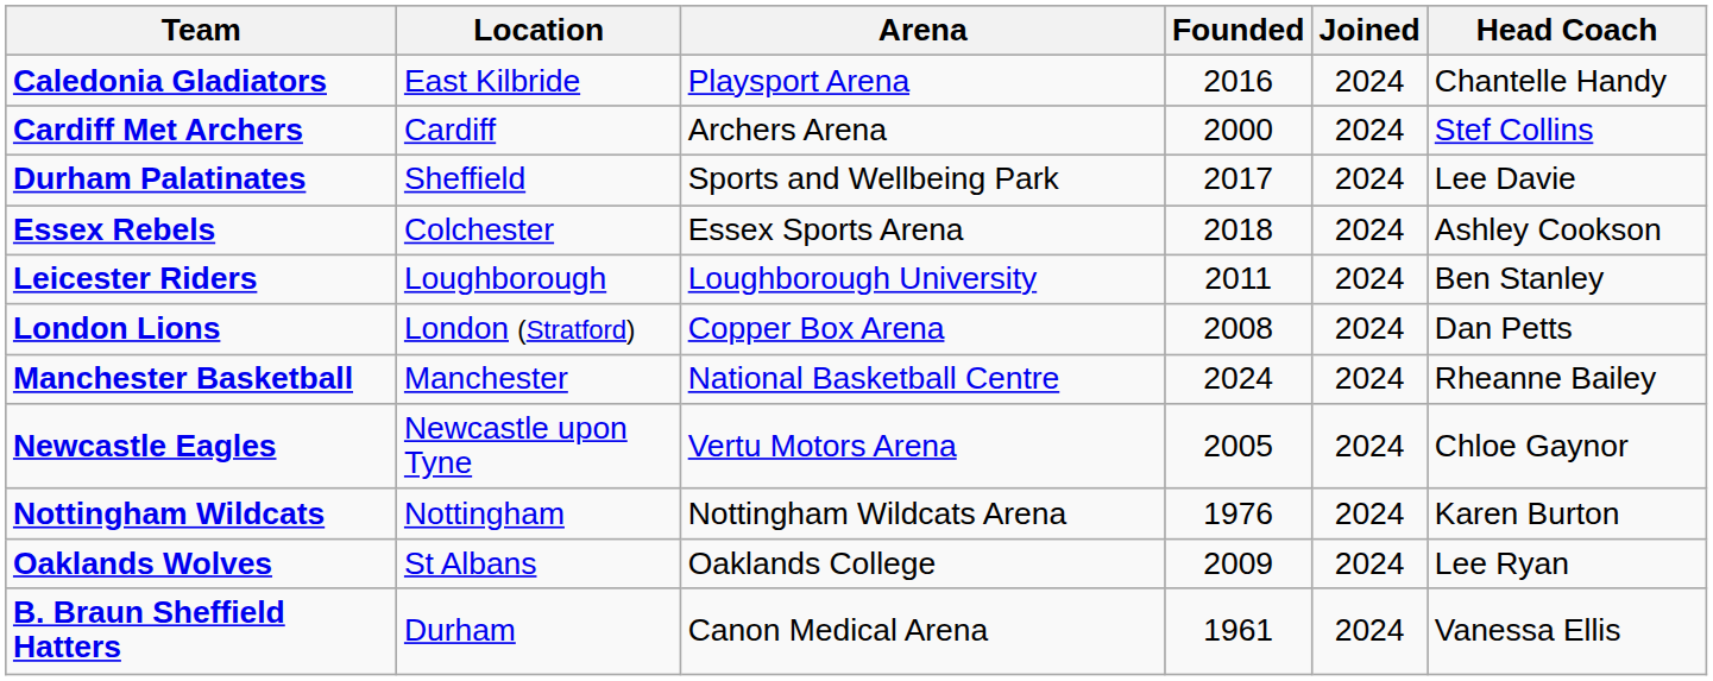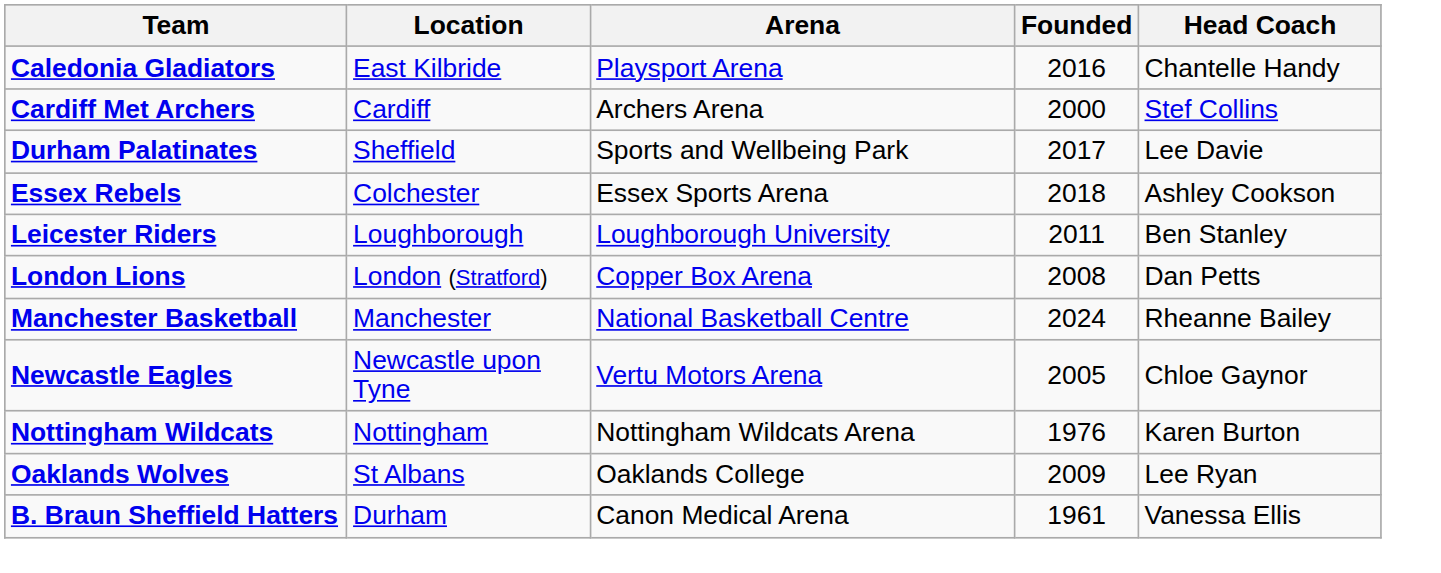 <table class="wikitable sortable">
 <tr>
 <th scope="col" style="width: 200px;">Team</th>
 <th scope="col" style="width: 140px;">Location</th>
 <th scope="col" style="width: 250px;">Arena</th>
 <th scope="col" style="width: 50px;">Founded</th>
-<th scope="col" style="width: 50px;">Joined</th>
 <th scope="col" style="width: 140px;">Head Coach</th>
 </tr>
 <tr>
 <td> <strong><a href='#'>Caledonia Gladiators</a></strong></td>
 <td><a href='#'>East Kilbride</a></td>
 <td><a href='#'>Playsport Arena</a></td>
 <td align=center>2016</td>
-<td align=center>2024</td>
 <td> Chantelle Handy</td>
 </tr>
 <tr>
 <td> <strong><a href='#'>Cardiff Met Archers</a></strong></td>
 <td><a href='#'>Cardiff</a></td>
 <td>Archers Arena</td>
 <td align=center>2000</td>
-<td align=center>2024</td>
 <td> <a href='#'>Stef Collins</a></td>
 </tr>
 <tr>
 <td> <strong><a href='#'>Durham Palatinates</a></strong></td>
 <td><a href='#'>Sheffield</a></td>
 <td>Sports and Wellbeing Park</td>
 <td align=center>2017</td>
-<td align=center>2024</td>
 <td> Lee Davie</td>
 </tr>
 <tr>
 <td> <strong><a href='#'>Essex Rebels</a></strong></td>
 <td><a href='#'>Colchester</a></td>
 <td>Essex Sports Arena</td>
 <td align=Center>2018</td>
-<td align=Center>2024</td>
 <td> Ashley Cookson</td>
 </tr>
 <tr>
 <td> <strong><a href='#'>Leicester Riders</a></strong></td>
 <td><a href='#'>Loughborough</a></td>
 <td><a href='#'>Loughborough University</a></td>
 <td align=center>2011</td>
-<td align=center>2024</td>
 <td> Ben Stanley</td>
 </tr>
 <tr>
 <td> <strong><a href='#'>London Lions</a></strong></td>
 <td><a href='#'>London</a> <small>(<a href='#'>Stratford</a>)</small></td>
 <td><a href='#'>Copper Box Arena</a></td>
 <td align=center>2008</td>
-<td align=center>2024</td>
 <td> Dan Petts</td>
 </tr>
 <tr>
 <td> <strong><a href='#'>Manchester Basketball</a></strong></td>
 <td><a href='#'>Manchester</a></td>
 <td><a href='#'>National Basketball Centre</a></td>
-<td align=center>2024</td>
 <td align=center>2024</td>
 <td> Rheanne Bailey</td>
 </tr>
 <tr>
 <td> <strong><a href='#'>Newcastle Eagles</a></strong></td>
 <td><a href='#'>Newcastle upon Tyne</a></td>
 <td><a href='#'>Vertu Motors Arena</a></td>
 <td align=center>2005</td>
-<td align=center>2024</td>
 <td> Chloe Gaynor</td>
 </tr>
 <tr>
 <td> <strong><a href='#'>Nottingham Wildcats</a></strong></td>
 <td><a href='#'>Nottingham</a></td>
 <td>Nottingham Wildcats Arena</td>
 <td align=center>1976</td>
-<td align=center>2024</td>
 <td> Karen Burton</td>
 </tr>
 <tr>
 <td> <strong><a href='#'>Oaklands Wolves</a></strong></td>
 <td><a href='#'>St Albans</a></td>
 <td>Oaklands College</td>
 <td align=center>2009</td>
-<td align=center>2024</td>
 <td> Lee Ryan</td>
 </tr>
 <tr>
 <td> <strong><a href='#'>B. Braun Sheffield Hatters</a></strong></td>
 <td><a href='#'>Durham</a></td>
 <td>Canon Medical Arena</td>
 <td align=center>1961</td>
-<td align=center>2024</td>
 <td> Vanessa Ellis</td>
 </tr>
 </table>
